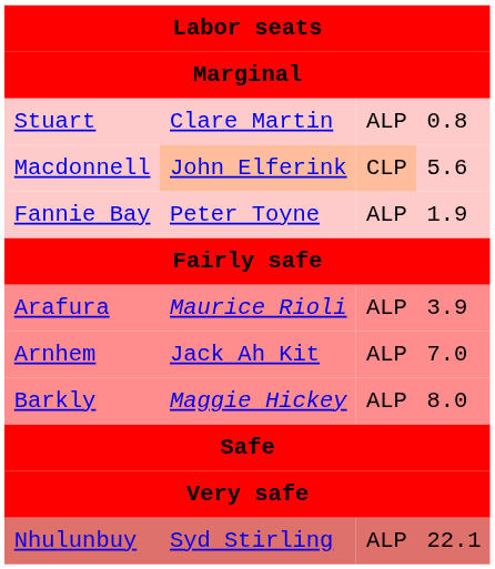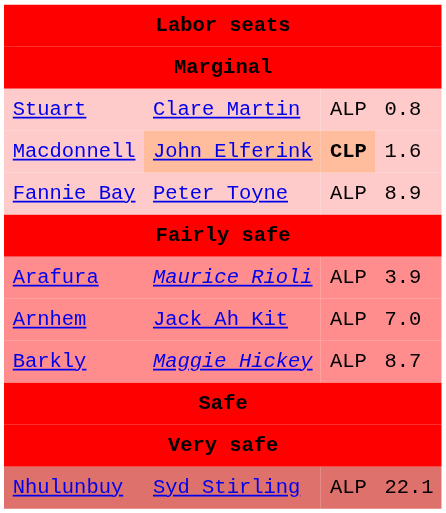 <table class="toccolours" align="left" cellpadding="5" cellspacing="0" style="margin-right: .5em; margin-top: .4em; font-size: 90%; float:left">
 <tr>
 <td colspan="4"  style="text-align:center; background:red;"><span><strong>Labor seats</strong></span></td>
 </tr>
 <tr>
 <td colspan="4"  style="text-align:center; background:red;"><span><strong>Marginal</strong></span></td>
 </tr>
 <tr>
 <td style="text-align:left; background:#ffcaca;"><a href='#'>Stuart</a></td>
 <td style="text-align:left; background:#ffcaca;"><a href='#'>Clare Martin</a></td>
 <td style="text-align:left; background:#ffcaca;">ALP</td>
 <td style="text-align:left; background:#ffcaca;">0.8</td>
 </tr>
 <tr>
 <td style="text-align:left; background:#ffcaca;"><a href='#'>Macdonnell</a></td>
 <td style="text-align:left; background:#FFBD9D;"><a href='#'>John Elferink</a></td>
-<td style="text-align:left; background:#FFBD9D;">CLP</td>
-<td style="text-align:left; background:#ffcaca;">5.6</td>
+<td style="text-align:left; background:#FFBD9D;"><strong>CLP</strong></td>
+<td style="text-align:left; background:#ffcaca;">1.6</td>
 </tr>
 <tr>
 <td style="text-align:left; background:#ffcaca;"><a href='#'>Fannie Bay</a></td>
 <td style="text-align:left; background:#ffcaca;"><a href='#'>Peter Toyne</a></td>
 <td style="text-align:left; background:#ffcaca;">ALP</td>
-<td style="text-align:left; background:#ffcaca;">1.9</td>
+<td style="text-align:left; background:#ffcaca;">8.9</td>
 </tr>
 <tr>
 <td colspan="4"  style="text-align:center; background:red;"><span><strong>Fairly safe</strong></span></td>
 </tr>
 <tr>
 <td style="text-align:left; background:#ff8d8d;"><a href='#'>Arafura</a></td>
 <td style="text-align:left; background:#ff8d8d;"><em><a href='#'>Maurice Rioli</a></em></td>
 <td style="text-align:left; background:#ff8d8d;">ALP</td>
 <td style="text-align:left; background:#ff8d8d;">3.9</td>
 </tr>
 <tr>
 <td style="text-align:left; background:#ff8d8d;"><a href='#'>Arnhem</a></td>
 <td style="text-align:left; background:#ff8d8d;"><a href='#'>Jack Ah Kit</a></td>
 <td style="text-align:left; background:#ff8d8d;">ALP</td>
 <td style="text-align:left; background:#ff8d8d;">7.0</td>
 </tr>
 <tr>
 <td style="text-align:left; background:#ff8d8d;"><a href='#'>Barkly</a></td>
 <td style="text-align:left; background:#ff8d8d;"><em><a href='#'>Maggie Hickey</a></em></td>
 <td style="text-align:left; background:#ff8d8d;">ALP</td>
-<td style="text-align:left; background:#ff8d8d;">8.0</td>
+<td style="text-align:left; background:#ff8d8d;">8.7</td>
 </tr>
 <tr>
 <td colspan="4"  style="text-align:center; background:red;"><span><strong>Safe</strong></span></td>
 </tr>
 <tr>
 <td colspan="4"  style="text-align:center; background:red;"><span><strong>Very safe</strong></span></td>
 </tr>
 <tr>
 <td style="text-align:left; background:#df716d;"><a href='#'>Nhulunbuy</a></td>
 <td style="text-align:left; background:#df716d;"><a href='#'>Syd Stirling</a></td>
 <td style="text-align:left; background:#df716d;">ALP</td>
 <td style="text-align:left; background:#df716d;">22.1</td>
 </tr>
 </table>
